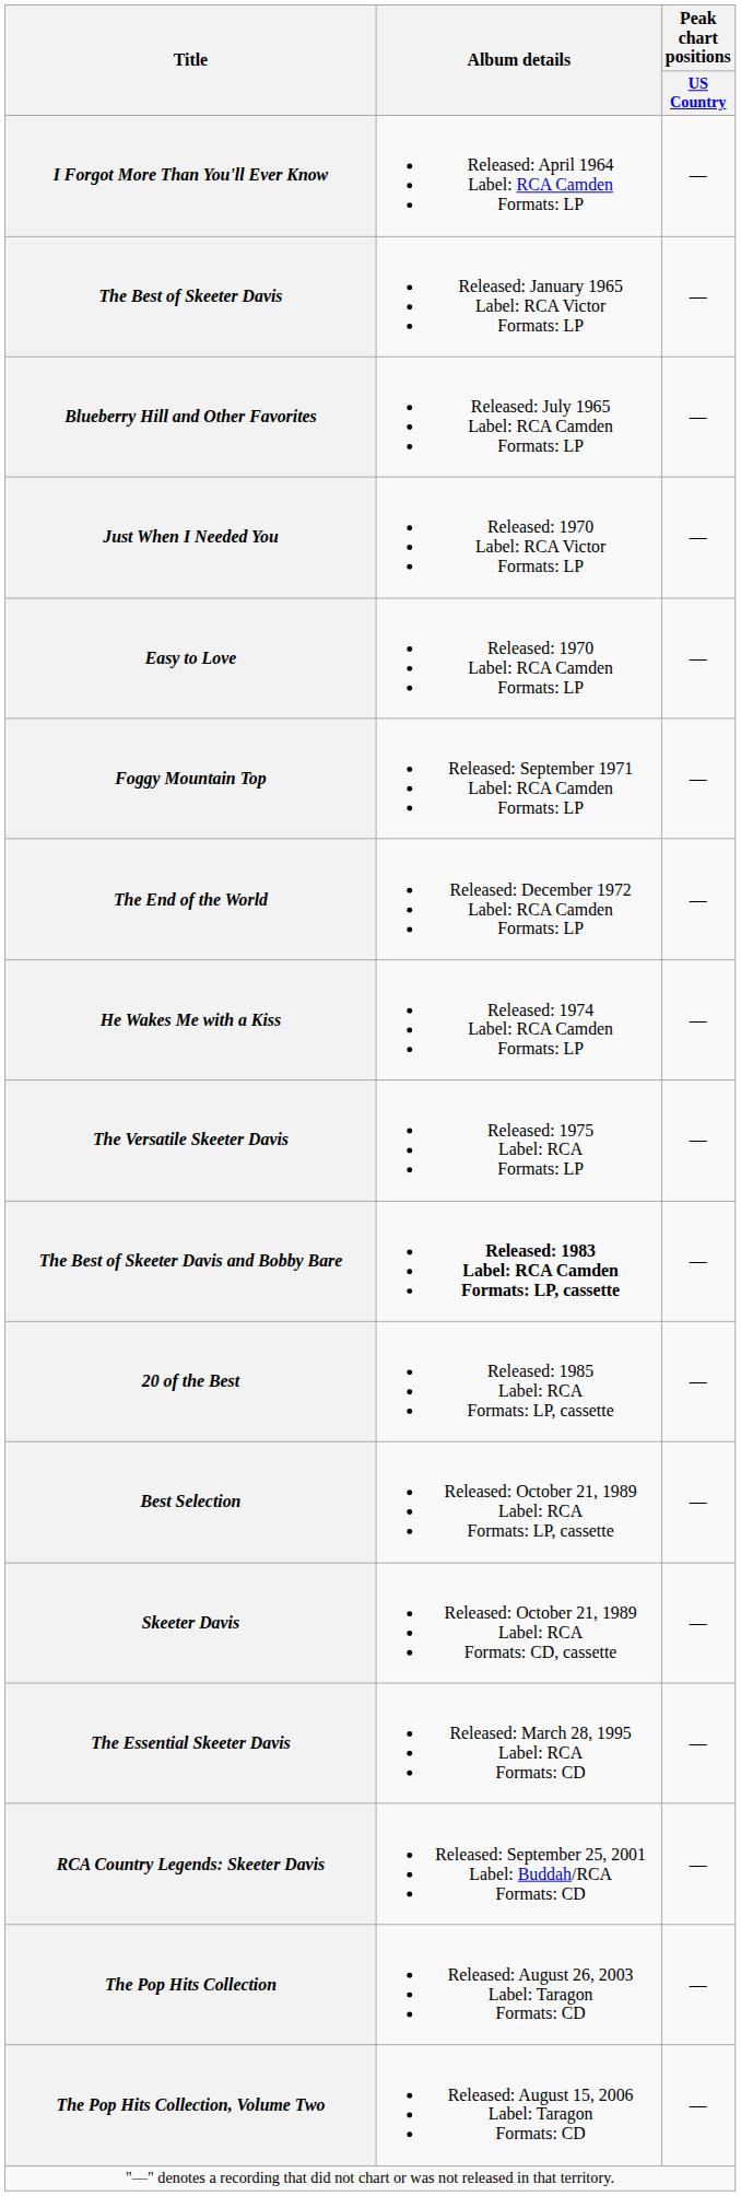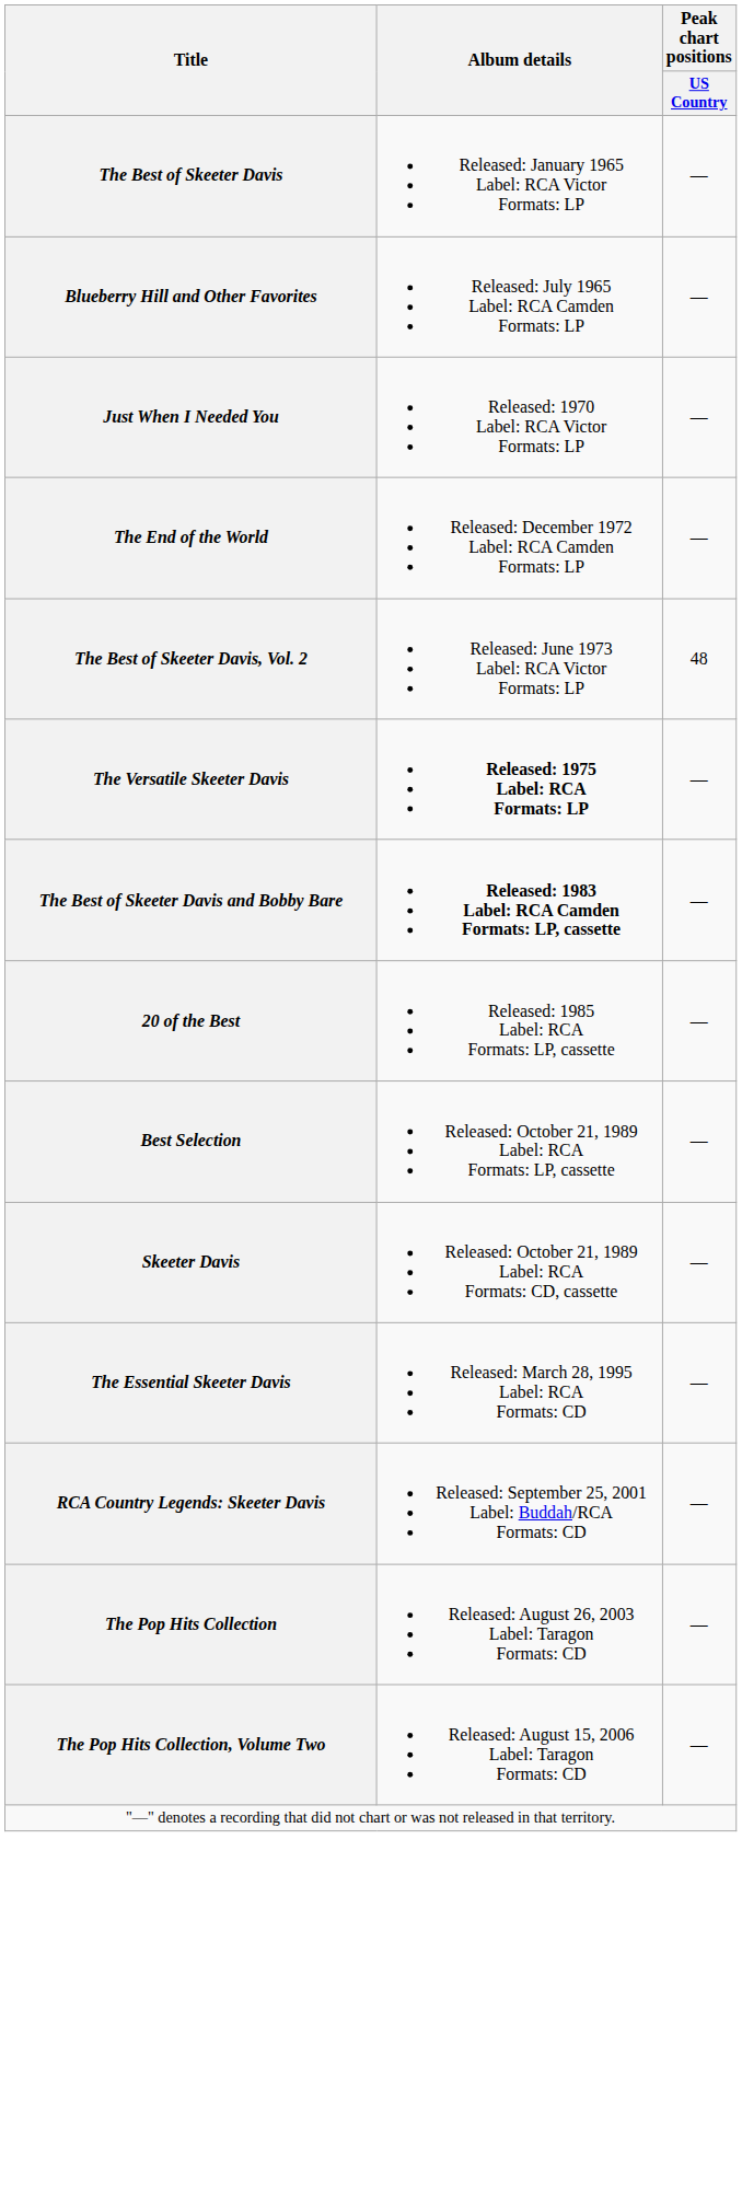 <table class="wikitable plainrowheaders" style="text-align:center;" border="1">
 <tr>
 <th scope="col" rowspan="2" style="width:21em;">Title</th>
 <th scope="col" rowspan="2" style="width:16em;">Album details</th>
 <th scope="col" colspan="1">Peak<br>chart<br>positions</th>
 </tr>
 <tr>
 <th scope="col" style="width:3em;font-size:90%;"><a href='#'>US<br>Country</a><br></th>
-</tr>
-<tr>
-<th scope="row"><em>I Forgot More Than You'll Ever Know</em></th>
-<td><br><ul><li>Released: April 1964</li><li>Label: <a href='#'>RCA Camden</a></li><li>Formats: LP</li></ul></td>
-<td>—</td>
 </tr>
 <tr>
 <th scope="row"><em>The Best of Skeeter Davis</em></th>
 <td><br><ul><li>Released: January 1965</li><li>Label: RCA Victor</li><li>Formats: LP</li></ul></td>
 <td>—</td>
 </tr>
 <tr>
 <th scope="row"><em>Blueberry Hill and Other Favorites</em></th>
 <td><br><ul><li>Released: July 1965</li><li>Label: RCA Camden</li><li>Formats: LP</li></ul></td>
 <td>—</td>
 </tr>
 <tr>
 <th scope="row"><em>Just When I Needed You</em></th>
 <td><br><ul><li>Released: 1970</li><li>Label: RCA Victor</li><li>Formats: LP</li></ul></td>
 <td>—</td>
 </tr>
 <tr>
-<th scope="row"><em>Easy to Love</em></th>
-<td><br><ul><li>Released: 1970</li><li>Label: RCA Camden</li><li>Formats: LP</li></ul></td>
-<td>—</td>
-</tr>
-<tr>
-<th scope="row"><em>Foggy Mountain Top</em></th>
-<td><br><ul><li>Released: September 1971</li><li>Label: RCA Camden</li><li>Formats: LP</li></ul></td>
-<td>—</td>
-</tr>
-<tr>
 <th scope="row"><em>The End of the World</em></th>
 <td><br><ul><li>Released: December 1972</li><li>Label: RCA Camden</li><li>Formats: LP</li></ul></td>
 <td>—</td>
 </tr>
 <tr>
-<th scope="row"><em>He Wakes Me with a Kiss</em></th>
-<td><br><ul><li>Released: 1974</li><li>Label: RCA Camden</li><li>Formats: LP</li></ul></td>
-<td>—</td>
+<th scope="row"><em>The Best of Skeeter Davis, Vol. 2</em></th>
+<td><br><ul><li>Released: June 1973</li><li>Label: RCA Victor</li><li>Formats: LP</li></ul></td>
+<td>48</td>
 </tr>
 <tr>
 <th scope="row"><em>The Versatile Skeeter Davis</em></th>
-<td><br><ul><li>Released: 1975</li><li>Label: RCA</li><li>Formats: LP</li></ul></td>
+<td><strong><br><ul><li>Released: 1975</li><li>Label: RCA</li><li>Formats: LP</li></ul></strong></td>
 <td>—</td>
 </tr>
 <tr>
 <th scope="row"><em>The Best of Skeeter Davis and Bobby Bare</em></th>
 <td><strong><br><ul><li>Released: 1983</li><li>Label: RCA Camden</li><li>Formats: LP, cassette</li></ul></strong></td>
 <td>—</td>
 </tr>
 <tr>
 <th scope="row"><em>20 of the Best</em></th>
 <td><br><ul><li>Released: 1985</li><li>Label: RCA</li><li>Formats: LP, cassette</li></ul></td>
 <td>—</td>
 </tr>
 <tr>
 <th scope="row"><em>Best Selection</em></th>
 <td><br><ul><li>Released: October 21, 1989</li><li>Label: RCA</li><li>Formats: LP, cassette</li></ul></td>
 <td>—</td>
 </tr>
 <tr>
 <th scope="row"><em>Skeeter Davis</em></th>
 <td><br><ul><li>Released: October 21, 1989</li><li>Label: RCA</li><li>Formats: CD, cassette</li></ul></td>
 <td>—</td>
 </tr>
 <tr>
 <th scope="row"><em>The Essential Skeeter Davis</em></th>
 <td><br><ul><li>Released: March 28, 1995</li><li>Label: RCA</li><li>Formats: CD</li></ul></td>
 <td>—</td>
 </tr>
 <tr>
 <th scope="row"><em>RCA Country Legends: Skeeter Davis</em></th>
 <td><br><ul><li>Released: September 25, 2001</li><li>Label: <a href='#'>Buddah</a>/RCA</li><li>Formats: CD</li></ul></td>
 <td>—</td>
 </tr>
 <tr>
 <th scope="row"><em>The Pop Hits Collection</em></th>
 <td><br><ul><li>Released: August 26, 2003</li><li>Label: Taragon</li><li>Formats: CD</li></ul></td>
 <td>—</td>
 </tr>
 <tr>
 <th scope="row"><em>The Pop Hits Collection, Volume Two</em></th>
 <td><br><ul><li>Released: August 15, 2006</li><li>Label: Taragon</li><li>Formats: CD</li></ul></td>
 <td>—</td>
 </tr>
 <tr>
 <td colspan="3" style="font-size:90%">"—" denotes a recording that did not chart or was not released in that territory.</td>
 </tr>
 </table>
